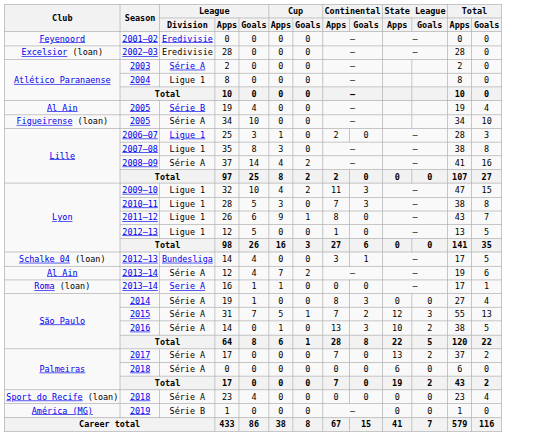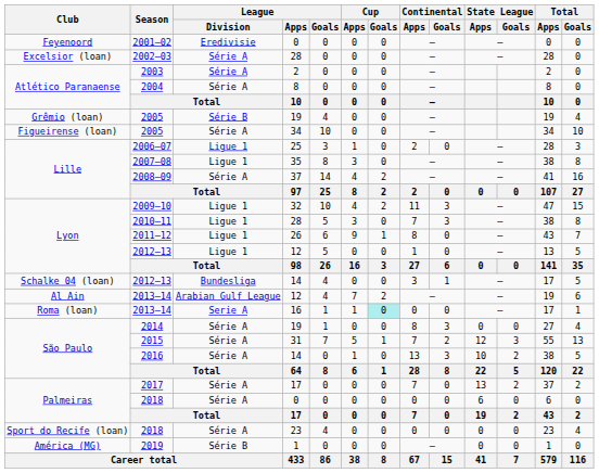 <table class="wikitable" style="text-align:center">
 <tr>
 <th rowspan="2">Club</th>
 <th rowspan="2">Season</th>
 <th colspan="3">League</th>
 <th colspan="2">Cup</th>
 <th colspan="2">Continental</th>
 <th colspan="2">State League</th>
 <th colspan="2">Total</th>
 </tr>
 <tr>
 <th>Division</th>
 <th>Apps</th>
 <th>Goals</th>
 <th>Apps</th>
 <th>Goals</th>
 <th>Apps</th>
 <th>Goals</th>
 <th>Apps</th>
 <th>Goals</th>
 <th>Apps</th>
 <th>Goals</th>
 </tr>
 <tr>
 <td><a href='#'>Feyenoord</a></td>
 <td><a href='#'>2001–02</a></td>
 <td><a href='#'>Eredivisie</a></td>
 <td>0</td>
 <td>0</td>
 <td>0</td>
 <td>0</td>
 <td colspan="2">–</td>
 <td colspan="2">–</td>
 <td>0</td>
 <td>0</td>
 </tr>
 <tr>
 <td><a href='#'>Excelsior</a> (loan)</td>
 <td><a href='#'>2002–03</a></td>
-<td>Eredivisie</td>
+<td><a href='#'>Série A</a></td>
 <td>28</td>
 <td>0</td>
 <td>0</td>
 <td>0</td>
 <td colspan="2">–</td>
 <td colspan="2">–</td>
 <td>28</td>
 <td>0</td>
 </tr>
 <tr>
 <td rowspan="3"><a href='#'>Atlético Paranaense</a></td>
 <td><a href='#'>2003</a></td>
 <td><a href='#'>Série A</a></td>
 <td>2</td>
 <td>0</td>
 <td>0</td>
 <td>0</td>
 <td colspan="2">–</td>
 <td></td>
 <td></td>
 <td>2</td>
 <td>0</td>
 </tr>
 <tr>
 <td><a href='#'>2004</a></td>
-<td>Ligue 1</td>
+<td>Série A</td>
 <td>8</td>
 <td>0</td>
 <td>0</td>
 <td>0</td>
 <td colspan="2">–</td>
 <td></td>
 <td></td>
 <td>8</td>
 <td>0</td>
 </tr>
 <tr>
 <th colspan="2">Total</th>
 <th>10</th>
 <th>0</th>
 <th>0</th>
 <th>0</th>
 <th colspan="2">–</th>
 <th></th>
 <th></th>
 <th>10</th>
 <th>0</th>
 </tr>
 <tr>
-<td><a href='#'>Al Ain</a></td>
+<td><a href='#'>Grêmio</a> (loan)</td>
 <td><a href='#'>2005</a></td>
 <td><a href='#'>Série B</a></td>
 <td>19</td>
 <td>4</td>
 <td>0</td>
 <td>0</td>
 <td colspan="2">–</td>
 <td></td>
 <td></td>
 <td>19</td>
 <td>4</td>
 </tr>
 <tr>
 <td><a href='#'>Figueirense</a> (loan)</td>
 <td><a href='#'>2005</a></td>
 <td>Série A</td>
 <td>34</td>
 <td>10</td>
 <td>0</td>
 <td>0</td>
 <td colspan="2">–</td>
 <td></td>
 <td></td>
 <td>34</td>
 <td>10</td>
 </tr>
 <tr>
 <td rowspan="4"><a href='#'>Lille</a></td>
 <td><a href='#'>2006–07</a></td>
 <td><a href='#'>Ligue 1</a></td>
 <td>25</td>
 <td>3</td>
 <td>1</td>
 <td>0</td>
 <td>2</td>
 <td>0</td>
 <td colspan="2">–</td>
 <td>28</td>
 <td>3</td>
 </tr>
 <tr>
 <td><a href='#'>2007–08</a></td>
 <td>Ligue 1</td>
 <td>35</td>
 <td>8</td>
 <td>3</td>
 <td>0</td>
 <td colspan="2">–</td>
 <td colspan="2">–</td>
 <td>38</td>
 <td>8</td>
 </tr>
 <tr>
 <td><a href='#'>2008–09</a></td>
 <td>Série A</td>
 <td>37</td>
 <td>14</td>
 <td>4</td>
 <td>2</td>
 <td colspan="2">–</td>
 <td colspan="2">–</td>
 <td>41</td>
 <td>16</td>
 </tr>
 <tr>
 <th colspan="2">Total</th>
 <th>97</th>
 <th>25</th>
 <th>8</th>
 <th>2</th>
 <th>2</th>
 <th>0</th>
 <th>0</th>
 <th>0</th>
 <th>107</th>
 <th>27</th>
 </tr>
 <tr>
 <td rowspan="5"><a href='#'>Lyon</a></td>
 <td><a href='#'>2009–10</a></td>
 <td>Ligue 1</td>
 <td>32</td>
 <td>10</td>
 <td>4</td>
 <td>2</td>
 <td>11</td>
 <td>3</td>
 <td colspan="2">–</td>
 <td>47</td>
 <td>15</td>
 </tr>
 <tr>
 <td><a href='#'>2010–11</a></td>
 <td>Ligue 1</td>
 <td>28</td>
 <td>5</td>
 <td>3</td>
 <td>0</td>
 <td>7</td>
 <td>3</td>
 <td colspan="2">–</td>
 <td>38</td>
 <td>8</td>
 </tr>
 <tr>
 <td><a href='#'>2011–12</a></td>
 <td>Ligue 1</td>
 <td>26</td>
 <td>6</td>
 <td>9</td>
 <td>1</td>
 <td>8</td>
 <td>0</td>
 <td colspan="2">–</td>
 <td>43</td>
 <td>7</td>
 </tr>
 <tr>
 <td><a href='#'>2012–13</a></td>
 <td>Ligue 1</td>
 <td>12</td>
 <td>5</td>
 <td>0</td>
 <td>0</td>
 <td>1</td>
 <td>0</td>
 <td colspan="2">–</td>
 <td>13</td>
 <td>5</td>
 </tr>
 <tr>
 <th colspan="2">Total</th>
 <th>98</th>
 <th>26</th>
 <th>16</th>
 <th>3</th>
 <th>27</th>
 <th>6</th>
 <th>0</th>
 <th>0</th>
 <th>141</th>
 <th>35</th>
 </tr>
 <tr>
 <td><a href='#'>Schalke 04</a> (loan)</td>
 <td><a href='#'>2012–13</a></td>
 <td><a href='#'>Bundesliga</a></td>
 <td>14</td>
 <td>4</td>
 <td>0</td>
 <td>0</td>
 <td>3</td>
 <td>1</td>
 <td colspan="2">–</td>
 <td>17</td>
 <td>5</td>
 </tr>
 <tr>
 <td><a href='#'>Al Ain</a></td>
 <td><a href='#'>2013–14</a></td>
-<td>Série A</td>
+<td><a href='#'>Arabian Gulf League</a></td>
 <td>12</td>
 <td>4</td>
 <td>7</td>
 <td>2</td>
 <td colspan="2">–</td>
 <td colspan="2">–</td>
 <td>19</td>
 <td>6</td>
 </tr>
 <tr>
 <td><a href='#'>Roma</a> (loan)</td>
 <td><a href='#'>2013–14</a></td>
 <td><a href='#'>Serie A</a></td>
 <td>16</td>
 <td>1</td>
 <td>1</td>
-<td>0</td>
+<td style="background: paleturquoise;">0</td>
 <td>0</td>
 <td>0</td>
 <td colspan="2">–</td>
 <td>17</td>
 <td>1</td>
 </tr>
 <tr>
 <td rowspan="4"><a href='#'>São Paulo</a></td>
 <td><a href='#'>2014</a></td>
 <td>Série A</td>
 <td>19</td>
 <td>1</td>
 <td>0</td>
 <td>0</td>
 <td>8</td>
 <td>3</td>
 <td>0</td>
 <td>0</td>
 <td>27</td>
 <td>4</td>
 </tr>
 <tr>
 <td><a href='#'>2015</a></td>
 <td>Série A</td>
 <td>31</td>
 <td>7</td>
 <td>5</td>
 <td>1</td>
 <td>7</td>
 <td>2</td>
 <td>12</td>
 <td>3</td>
 <td>55</td>
 <td>13</td>
 </tr>
 <tr>
 <td><a href='#'>2016</a></td>
 <td>Série A</td>
 <td>14</td>
 <td>0</td>
 <td>1</td>
 <td>0</td>
 <td>13</td>
 <td>3</td>
 <td>10</td>
 <td>2</td>
 <td>38</td>
 <td>5</td>
 </tr>
 <tr>
 <th colspan="2">Total</th>
 <th>64</th>
 <th>8</th>
 <th>6</th>
 <th>1</th>
 <th>28</th>
 <th>8</th>
 <th>22</th>
 <th>5</th>
 <th>120</th>
 <th>22</th>
 </tr>
 <tr>
 <td rowspan="3"><a href='#'>Palmeiras</a></td>
 <td><a href='#'>2017</a></td>
 <td>Série A</td>
 <td>17</td>
 <td>0</td>
 <td>0</td>
 <td>0</td>
 <td>7</td>
 <td>0</td>
 <td>13</td>
 <td>2</td>
 <td>37</td>
 <td>2</td>
 </tr>
 <tr>
 <td><a href='#'>2018</a></td>
 <td>Série A</td>
 <td>0</td>
 <td>0</td>
 <td>0</td>
 <td>0</td>
 <td>0</td>
 <td>0</td>
 <td>6</td>
 <td>0</td>
 <td>6</td>
 <td>0</td>
 </tr>
 <tr>
 <th colspan="2">Total</th>
 <th>17</th>
 <th>0</th>
 <th>0</th>
 <th>0</th>
 <th>7</th>
 <th>0</th>
 <th>19</th>
 <th>2</th>
 <th>43</th>
 <th>2</th>
 </tr>
 <tr>
 <td><a href='#'>Sport do Recife</a> (loan)</td>
 <td><a href='#'>2018</a></td>
 <td>Série A</td>
 <td>23</td>
 <td>4</td>
 <td>0</td>
 <td>0</td>
 <td>0</td>
 <td>0</td>
 <td>0</td>
 <td>0</td>
 <td>23</td>
 <td>4</td>
 </tr>
 <tr>
 <td><a href='#'>América (MG)</a></td>
 <td><a href='#'>2019</a></td>
 <td>Série B</td>
 <td>1</td>
 <td>0</td>
 <td>0</td>
 <td>0</td>
 <td colspan="2">–</td>
 <td>0</td>
 <td>0</td>
 <td>1</td>
 <td>0</td>
 </tr>
 <tr>
 <th colspan="3">Career total</th>
 <th>433</th>
 <th>86</th>
 <th>38</th>
 <th>8</th>
 <th>67</th>
 <th>15</th>
 <th>41</th>
 <th>7</th>
 <th>579</th>
 <th>116</th>
 </tr>
 </table>
